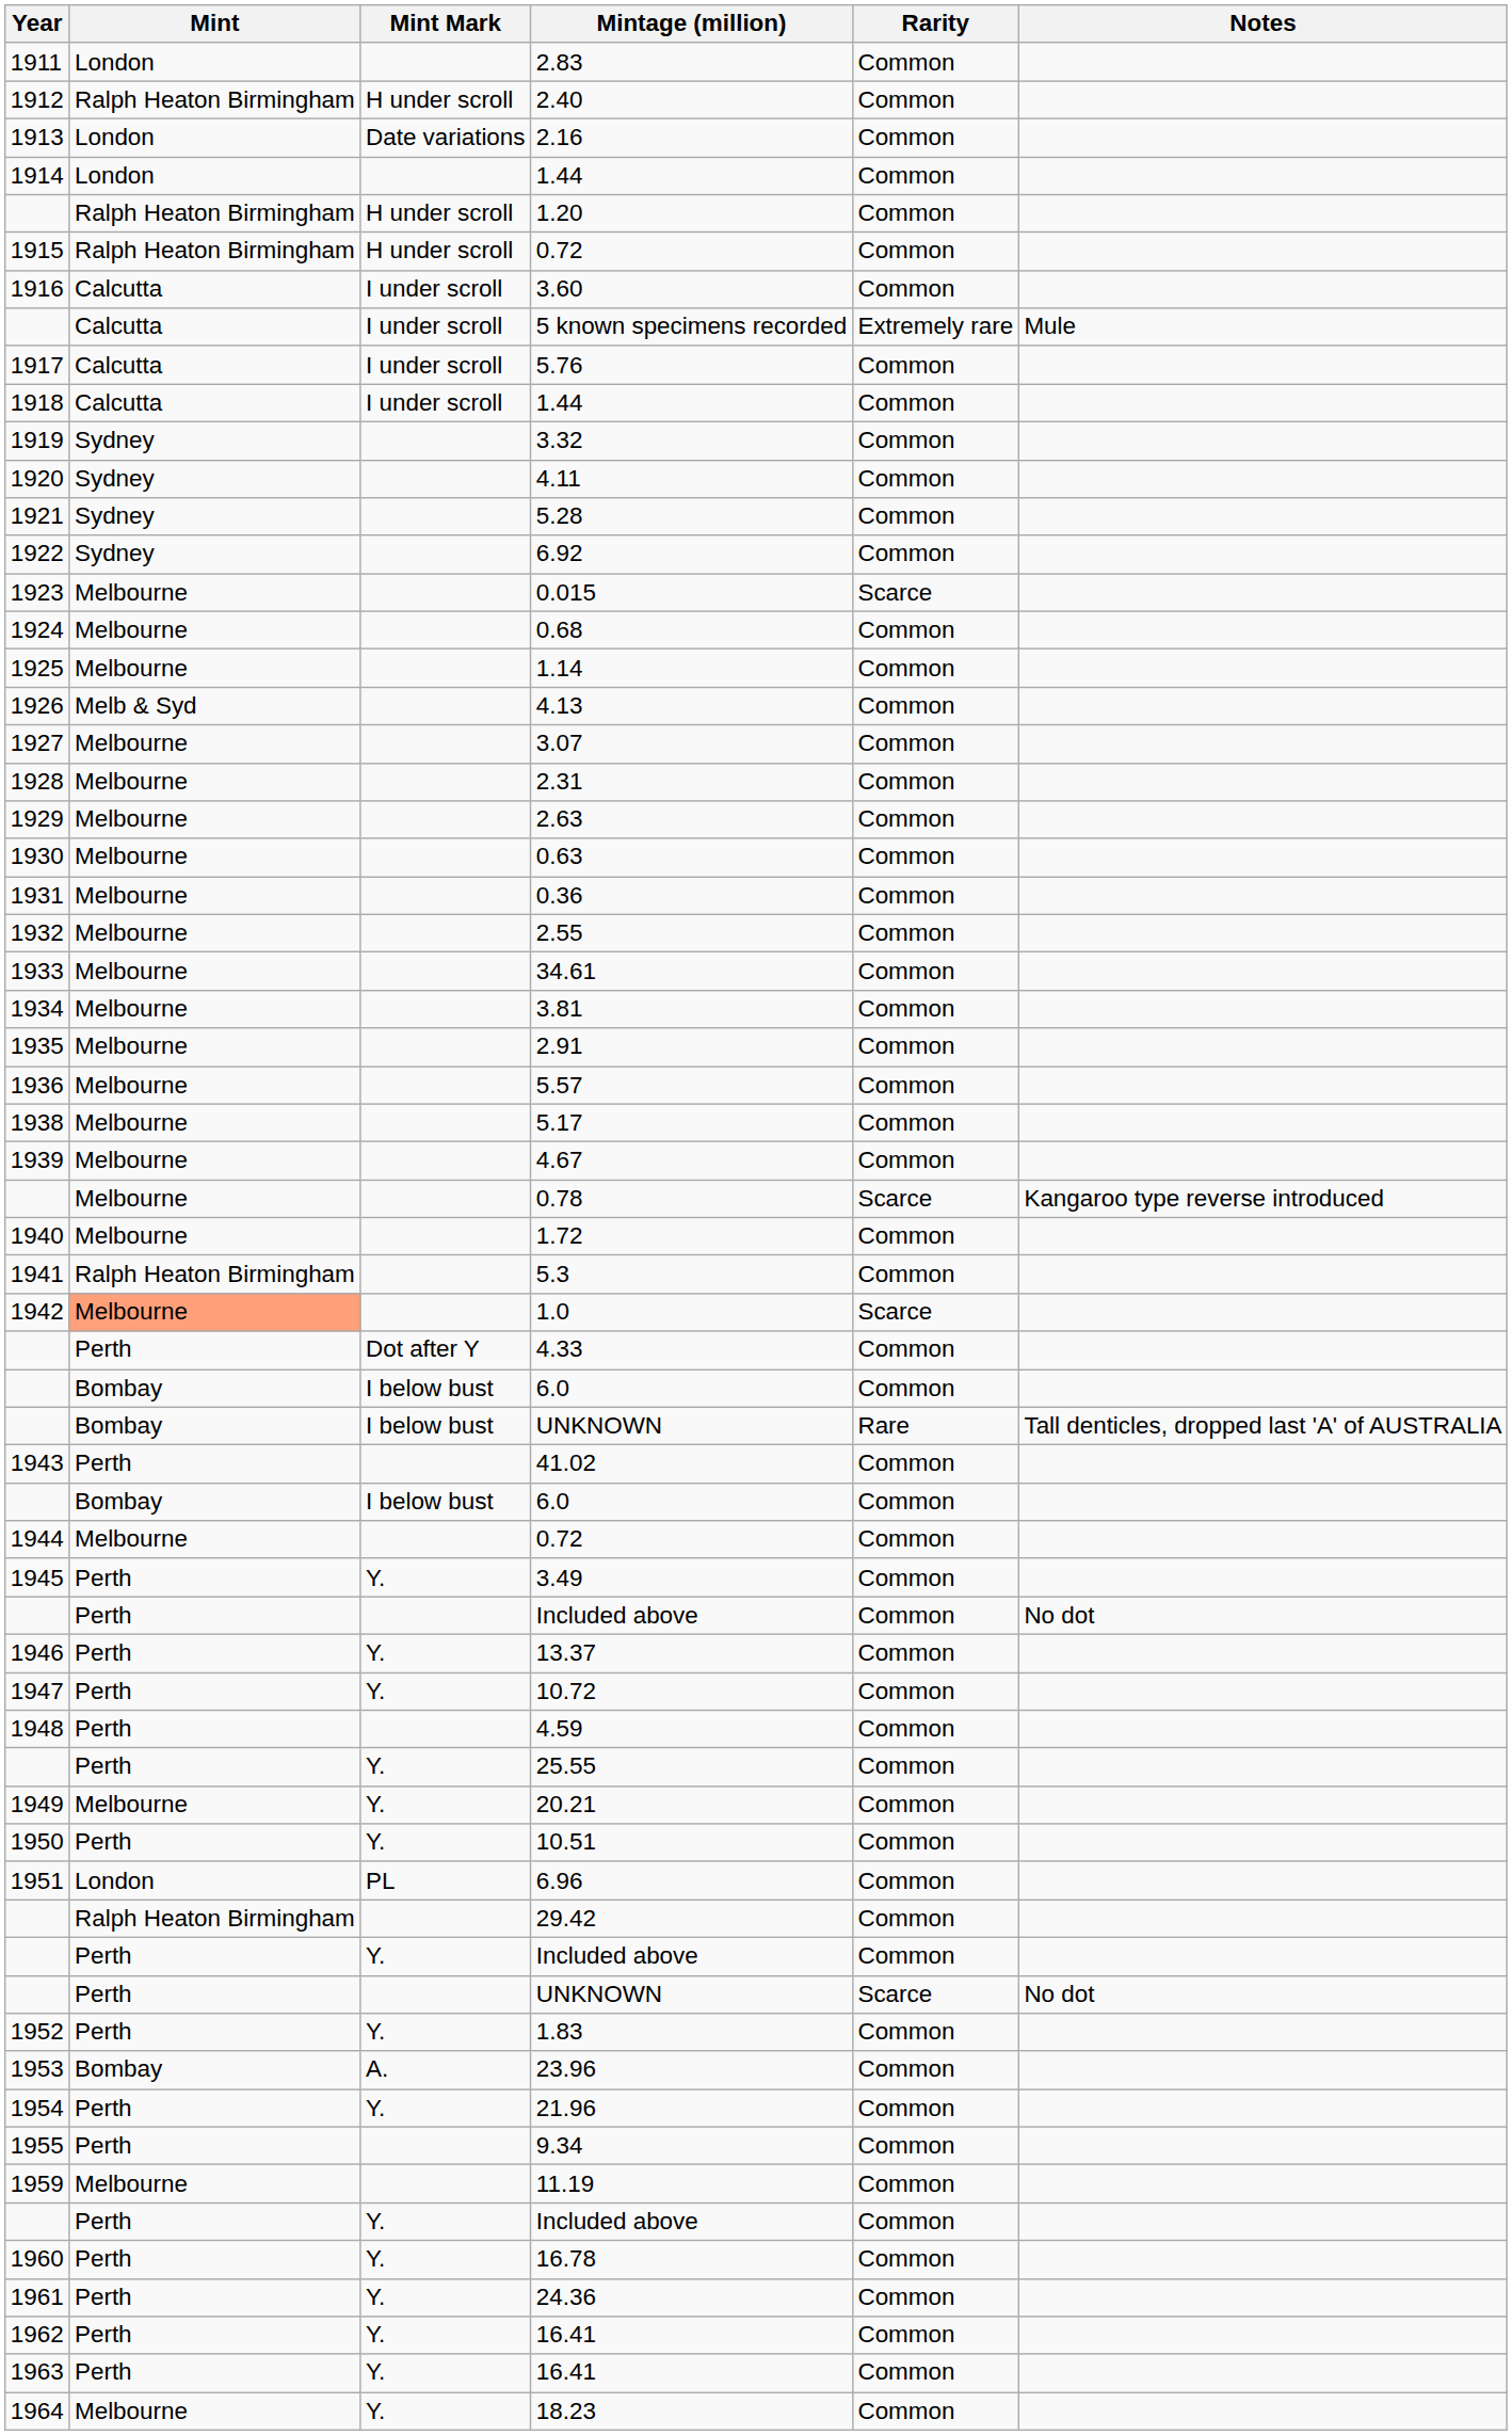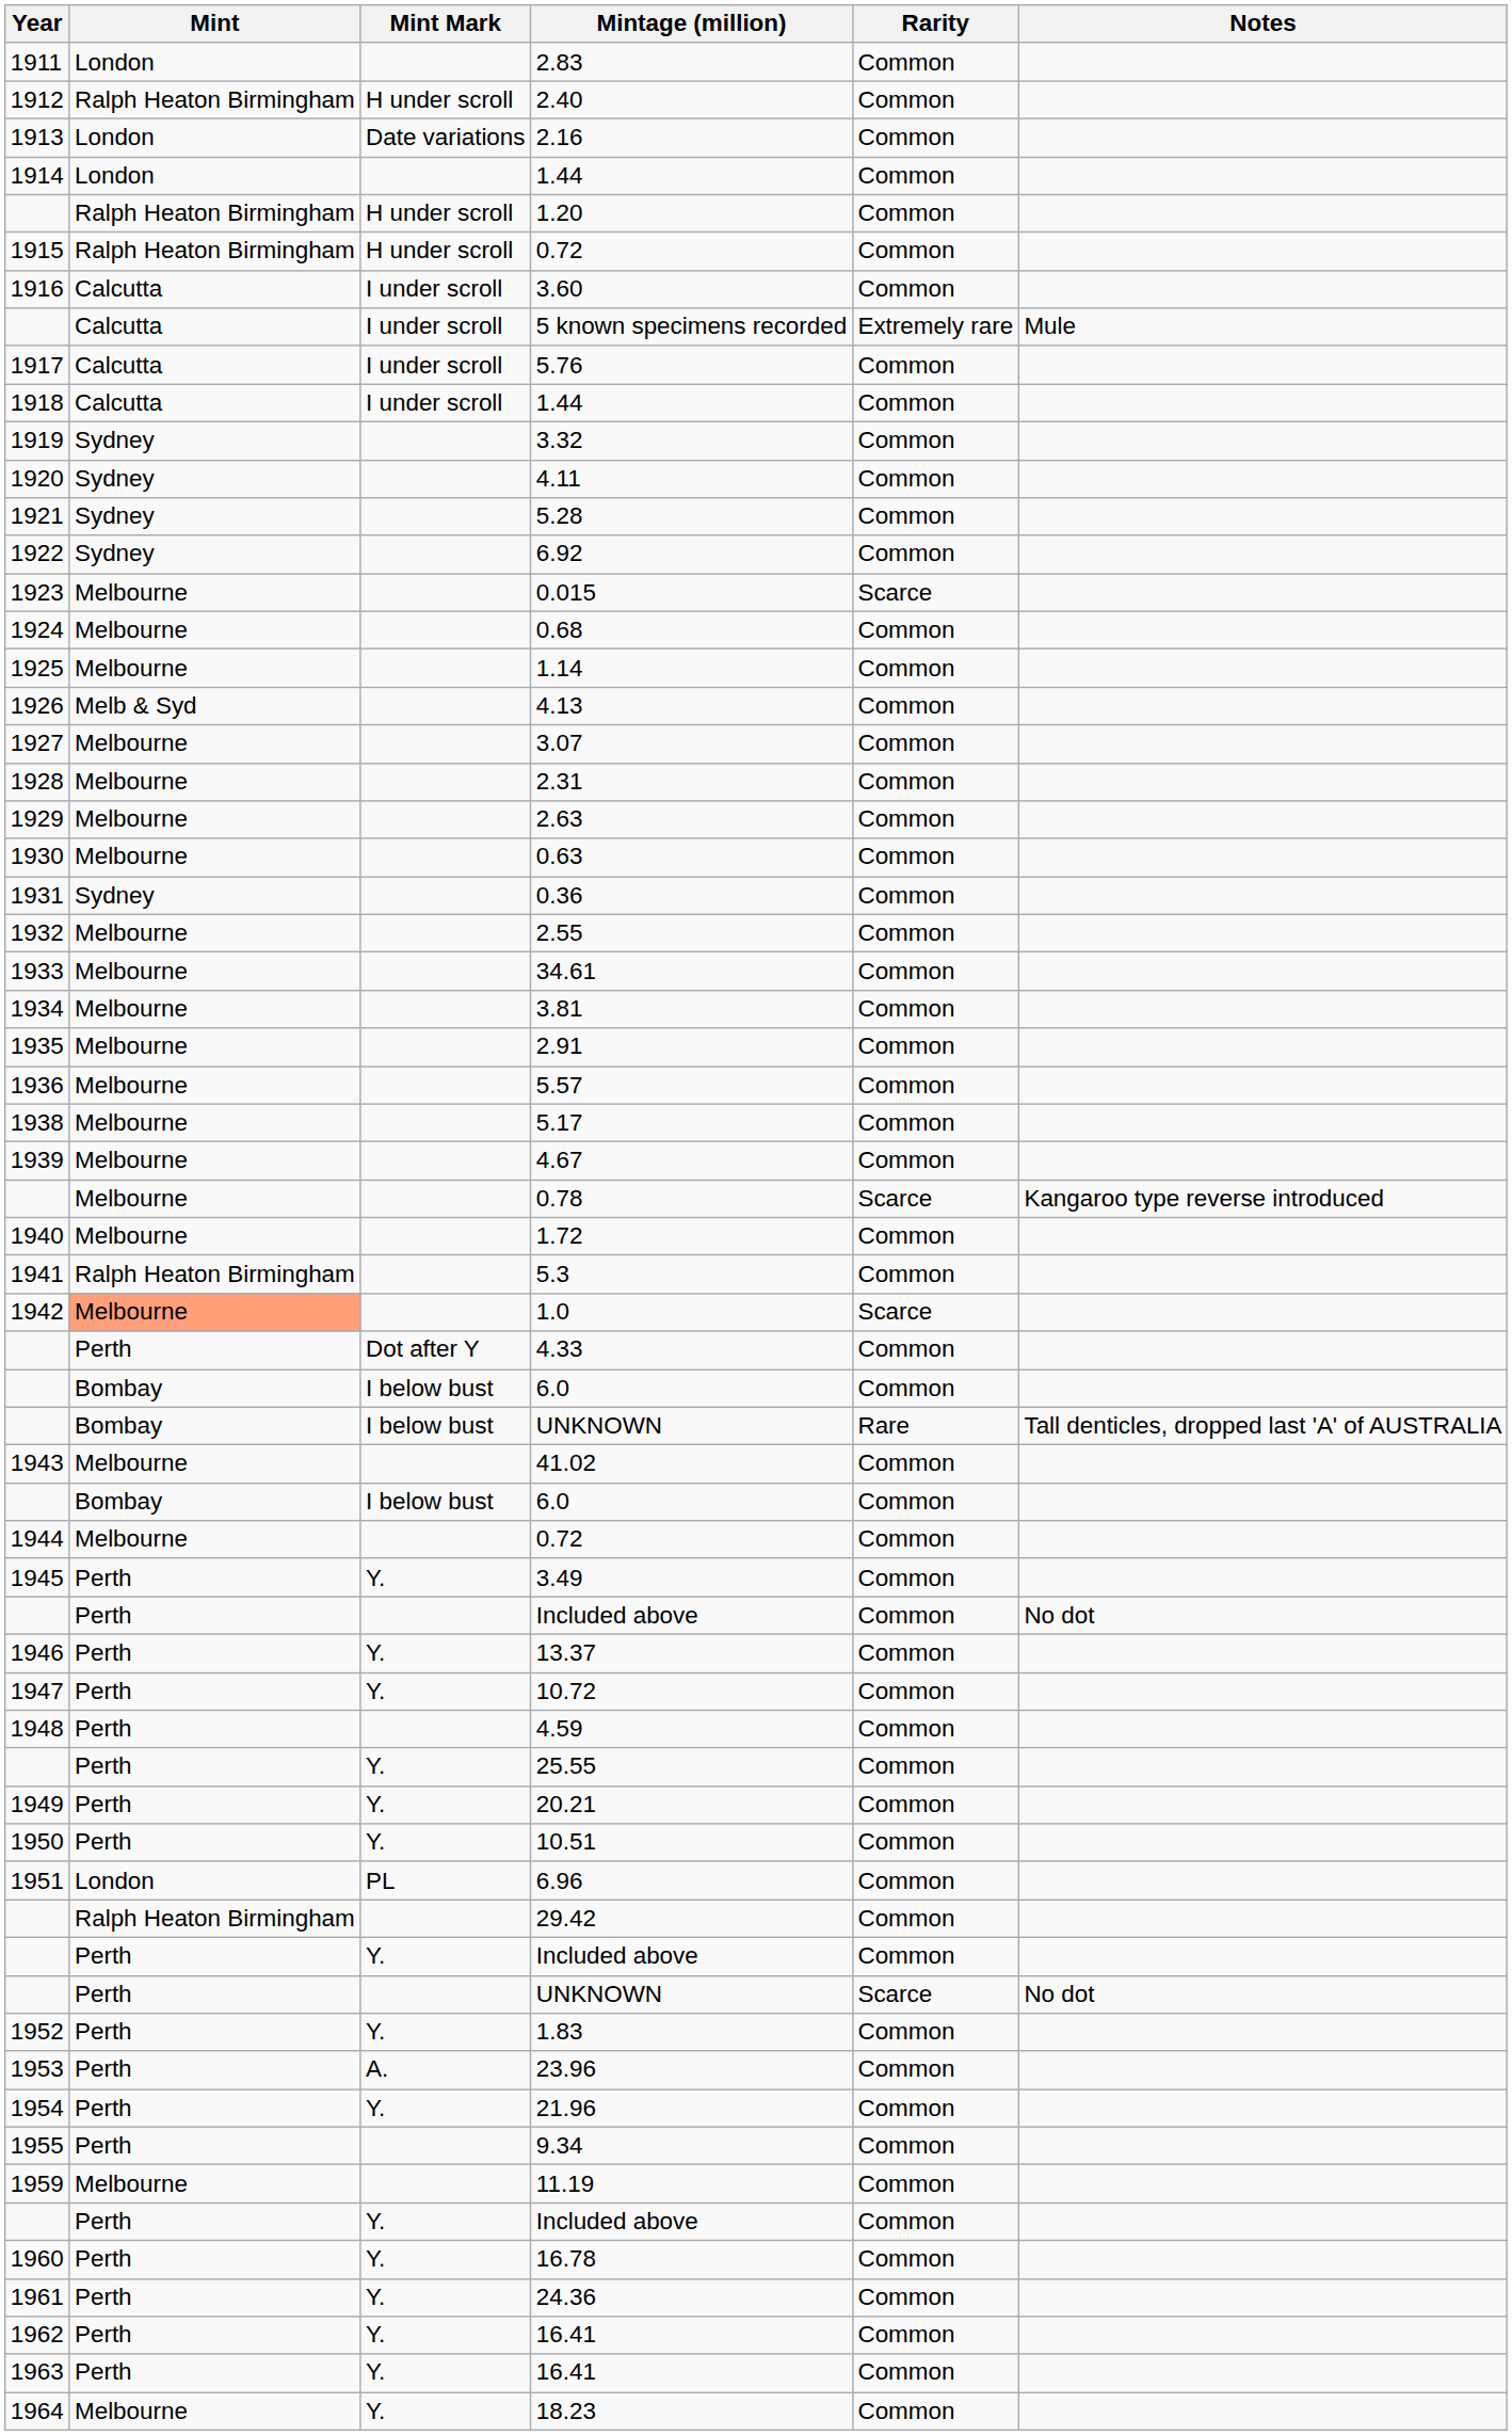 <table class="wikitable">
 <tr>
 <th>Year</th>
 <th>Mint</th>
 <th>Mint Mark</th>
 <th>Mintage (million)</th>
 <th>Rarity</th>
 <th>Notes</th>
 </tr>
 <tr>
 <td>1911</td>
 <td>London</td>
 <td></td>
 <td>2.83</td>
 <td>Common</td>
 <td></td>
 </tr>
 <tr>
 <td>1912</td>
 <td>Ralph Heaton Birmingham</td>
 <td>H under scroll</td>
 <td>2.40</td>
 <td>Common</td>
 <td></td>
 </tr>
 <tr>
 <td>1913</td>
 <td>London</td>
 <td>Date variations</td>
 <td>2.16</td>
 <td>Common</td>
 <td></td>
 </tr>
 <tr>
 <td>1914</td>
 <td>London</td>
 <td></td>
 <td>1.44</td>
 <td>Common</td>
 <td></td>
 </tr>
 <tr>
 <td></td>
 <td>Ralph Heaton Birmingham</td>
 <td>H under scroll</td>
 <td>1.20</td>
 <td>Common</td>
 <td></td>
 </tr>
 <tr>
 <td>1915</td>
 <td>Ralph Heaton Birmingham</td>
 <td>H under scroll</td>
 <td>0.72</td>
 <td>Common</td>
 <td></td>
 </tr>
 <tr>
 <td>1916</td>
 <td>Calcutta</td>
 <td>I under scroll</td>
 <td>3.60</td>
 <td>Common</td>
 <td></td>
 </tr>
 <tr>
 <td></td>
 <td>Calcutta</td>
 <td>I under scroll</td>
 <td>5 known specimens recorded</td>
 <td>Extremely rare</td>
 <td>Mule</td>
 </tr>
 <tr>
 <td>1917</td>
 <td>Calcutta</td>
 <td>I under scroll</td>
 <td>5.76</td>
 <td>Common</td>
 <td></td>
 </tr>
 <tr>
 <td>1918</td>
 <td>Calcutta</td>
 <td>I under scroll</td>
 <td>1.44</td>
 <td>Common</td>
 <td></td>
 </tr>
 <tr>
 <td>1919</td>
 <td>Sydney</td>
 <td></td>
 <td>3.32</td>
 <td>Common</td>
 <td></td>
 </tr>
 <tr>
 <td>1920</td>
 <td>Sydney</td>
 <td></td>
 <td>4.11</td>
 <td>Common</td>
 <td></td>
 </tr>
 <tr>
 <td>1921</td>
 <td>Sydney</td>
 <td></td>
 <td>5.28</td>
 <td>Common</td>
 <td></td>
 </tr>
 <tr>
 <td>1922</td>
 <td>Sydney</td>
 <td></td>
 <td>6.92</td>
 <td>Common</td>
 <td></td>
 </tr>
 <tr>
 <td>1923</td>
 <td>Melbourne</td>
 <td></td>
 <td>0.015</td>
 <td>Scarce</td>
 <td></td>
 </tr>
 <tr>
 <td>1924</td>
 <td>Melbourne</td>
 <td></td>
 <td>0.68</td>
 <td>Common</td>
 <td></td>
 </tr>
 <tr>
 <td>1925</td>
 <td>Melbourne</td>
 <td></td>
 <td>1.14</td>
 <td>Common</td>
 <td></td>
 </tr>
 <tr>
 <td>1926</td>
 <td>Melb & Syd</td>
 <td></td>
 <td>4.13</td>
 <td>Common</td>
 <td></td>
 </tr>
 <tr>
 <td>1927</td>
 <td>Melbourne</td>
 <td></td>
 <td>3.07</td>
 <td>Common</td>
 <td></td>
 </tr>
 <tr>
 <td>1928</td>
 <td>Melbourne</td>
 <td></td>
 <td>2.31</td>
 <td>Common</td>
 <td></td>
 </tr>
 <tr>
 <td>1929</td>
 <td>Melbourne</td>
 <td></td>
 <td>2.63</td>
 <td>Common</td>
 <td></td>
 </tr>
 <tr>
 <td>1930</td>
 <td>Melbourne</td>
 <td></td>
 <td>0.63</td>
 <td>Common</td>
 <td></td>
 </tr>
 <tr>
 <td>1931</td>
-<td>Melbourne</td>
+<td>Sydney</td>
 <td></td>
 <td>0.36</td>
 <td>Common</td>
 <td></td>
 </tr>
 <tr>
 <td>1932</td>
 <td>Melbourne</td>
 <td></td>
 <td>2.55</td>
 <td>Common</td>
 <td></td>
 </tr>
 <tr>
 <td>1933</td>
 <td>Melbourne</td>
 <td></td>
 <td>34.61</td>
 <td>Common</td>
 <td></td>
 </tr>
 <tr>
 <td>1934</td>
 <td>Melbourne</td>
 <td></td>
 <td>3.81</td>
 <td>Common</td>
 <td></td>
 </tr>
 <tr>
 <td>1935</td>
 <td>Melbourne</td>
 <td></td>
 <td>2.91</td>
 <td>Common</td>
 <td></td>
 </tr>
 <tr>
 <td>1936</td>
 <td>Melbourne</td>
 <td></td>
 <td>5.57</td>
 <td>Common</td>
 <td></td>
 </tr>
 <tr>
 <td>1938</td>
 <td>Melbourne</td>
 <td></td>
 <td>5.17</td>
 <td>Common</td>
 <td></td>
 </tr>
 <tr>
 <td>1939</td>
 <td>Melbourne</td>
 <td></td>
 <td>4.67</td>
 <td>Common</td>
 <td></td>
 </tr>
 <tr>
 <td></td>
 <td>Melbourne</td>
 <td></td>
 <td>0.78</td>
 <td>Scarce</td>
 <td>Kangaroo type reverse introduced</td>
 </tr>
 <tr>
 <td>1940</td>
 <td>Melbourne</td>
 <td></td>
 <td>1.72</td>
 <td>Common</td>
 <td></td>
 </tr>
 <tr>
 <td>1941</td>
 <td>Ralph Heaton Birmingham</td>
 <td></td>
 <td>5.3</td>
 <td>Common</td>
 <td></td>
 </tr>
 <tr>
 <td>1942</td>
 <td style="background: lightsalmon;">Melbourne</td>
 <td></td>
 <td>1.0</td>
 <td>Scarce</td>
 <td></td>
 </tr>
 <tr>
 <td></td>
 <td>Perth</td>
 <td>Dot after Y</td>
 <td>4.33</td>
 <td>Common</td>
 <td></td>
 </tr>
 <tr>
 <td></td>
 <td>Bombay</td>
 <td>I below bust</td>
 <td>6.0</td>
 <td>Common</td>
 <td></td>
 </tr>
 <tr>
 <td></td>
 <td>Bombay</td>
 <td>I below bust</td>
 <td>UNKNOWN</td>
 <td>Rare</td>
 <td>Tall denticles, dropped last 'A' of AUSTRALIA</td>
 </tr>
 <tr>
 <td>1943</td>
-<td>Perth</td>
+<td>Melbourne</td>
 <td></td>
 <td>41.02</td>
 <td>Common</td>
 <td></td>
 </tr>
 <tr>
 <td></td>
 <td>Bombay</td>
 <td>I below bust</td>
 <td>6.0</td>
 <td>Common</td>
 <td></td>
 </tr>
 <tr>
 <td>1944</td>
 <td>Melbourne</td>
 <td></td>
 <td>0.72</td>
 <td>Common</td>
 <td></td>
 </tr>
 <tr>
 <td>1945</td>
 <td>Perth</td>
 <td>Y.</td>
 <td>3.49</td>
 <td>Common</td>
 <td></td>
 </tr>
 <tr>
 <td></td>
 <td>Perth</td>
 <td></td>
 <td>Included above</td>
 <td>Common</td>
 <td>No dot</td>
 </tr>
 <tr>
 <td>1946</td>
 <td>Perth</td>
 <td>Y.</td>
 <td>13.37</td>
 <td>Common</td>
 <td></td>
 </tr>
 <tr>
 <td>1947</td>
 <td>Perth</td>
 <td>Y.</td>
 <td>10.72</td>
 <td>Common</td>
 <td></td>
 </tr>
 <tr>
 <td>1948</td>
 <td>Perth</td>
 <td></td>
 <td>4.59</td>
 <td>Common</td>
 <td></td>
 </tr>
 <tr>
 <td></td>
 <td>Perth</td>
 <td>Y.</td>
 <td>25.55</td>
 <td>Common</td>
 <td></td>
 </tr>
 <tr>
 <td>1949</td>
-<td>Melbourne</td>
+<td>Perth</td>
 <td>Y.</td>
 <td>20.21</td>
 <td>Common</td>
 <td></td>
 </tr>
 <tr>
 <td>1950</td>
 <td>Perth</td>
 <td>Y.</td>
 <td>10.51</td>
 <td>Common</td>
 <td></td>
 </tr>
 <tr>
 <td>1951</td>
 <td>London</td>
 <td>PL</td>
 <td>6.96</td>
 <td>Common</td>
 <td></td>
 </tr>
 <tr>
 <td></td>
 <td>Ralph Heaton Birmingham</td>
 <td></td>
 <td>29.42</td>
 <td>Common</td>
 <td></td>
 </tr>
 <tr>
 <td></td>
 <td>Perth</td>
 <td>Y.</td>
 <td>Included above</td>
 <td>Common</td>
 <td></td>
 </tr>
 <tr>
 <td></td>
 <td>Perth</td>
 <td></td>
 <td>UNKNOWN</td>
 <td>Scarce</td>
 <td>No dot</td>
 </tr>
 <tr>
 <td>1952</td>
 <td>Perth</td>
 <td>Y.</td>
 <td>1.83</td>
 <td>Common</td>
 <td></td>
 </tr>
 <tr>
 <td>1953</td>
-<td>Bombay</td>
+<td>Perth</td>
 <td>A.</td>
 <td>23.96</td>
 <td>Common</td>
 <td></td>
 </tr>
 <tr>
 <td>1954</td>
 <td>Perth</td>
 <td>Y.</td>
 <td>21.96</td>
 <td>Common</td>
 <td></td>
 </tr>
 <tr>
 <td>1955</td>
 <td>Perth</td>
 <td></td>
 <td>9.34</td>
 <td>Common</td>
 <td></td>
 </tr>
 <tr>
 <td>1959</td>
 <td>Melbourne</td>
 <td></td>
 <td>11.19</td>
 <td>Common</td>
 <td></td>
 </tr>
 <tr>
 <td></td>
 <td>Perth</td>
 <td>Y.</td>
 <td>Included above</td>
 <td>Common</td>
 <td></td>
 </tr>
 <tr>
 <td>1960</td>
 <td>Perth</td>
 <td>Y.</td>
 <td>16.78</td>
 <td>Common</td>
 <td></td>
 </tr>
 <tr>
 <td>1961</td>
 <td>Perth</td>
 <td>Y.</td>
 <td>24.36</td>
 <td>Common</td>
 <td></td>
 </tr>
 <tr>
 <td>1962</td>
 <td>Perth</td>
 <td>Y.</td>
 <td>16.41</td>
 <td>Common</td>
 <td></td>
 </tr>
 <tr>
 <td>1963</td>
 <td>Perth</td>
 <td>Y.</td>
 <td>16.41</td>
 <td>Common</td>
 <td></td>
 </tr>
 <tr>
 <td>1964</td>
 <td>Melbourne</td>
 <td>Y.</td>
 <td>18.23</td>
 <td>Common</td>
 <td></td>
 </tr>
 </table>
